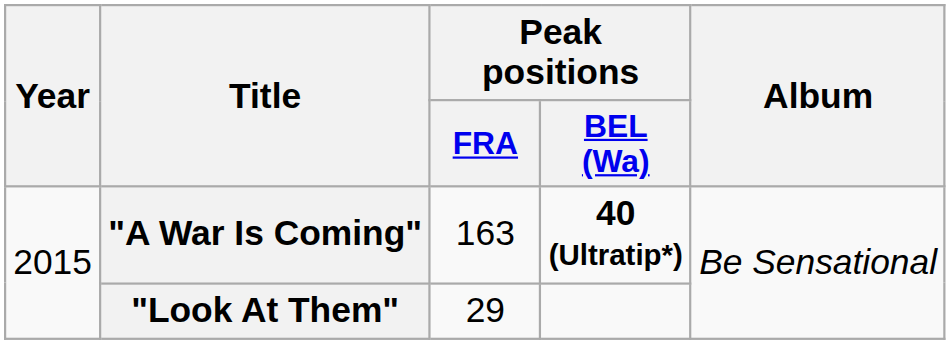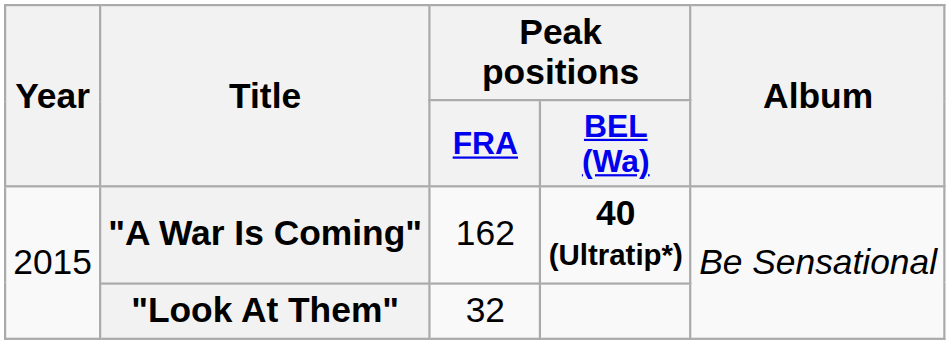 <table class="wikitable plainrowheaders" style="text-align:center">
 <tr>
 <th scope="col" rowspan="2">Year</th>
 <th scope="col" rowspan="2">Title</th>
 <th scope="col" colspan="2">Peak positions</th>
 <th scope="col" rowspan="2">Album</th>
 </tr>
 <tr>
 <th scope="col" style="width:3em;font-size:90%;"><a href='#'>FRA</a><br></th>
 <th scope="col" style="width:3em;font-size:90%;"><a href='#'>BEL <br>(Wa)</a><br></th>
 </tr>
 <tr>
 <td rowspan=2>2015</td>
 <th scope="row">"A War Is Coming"</th>
-<td>163</td>
+<td>162</td>
 <td><strong>40<br><small>(Ultratip*)</small></strong></td>
 <td rowspan=2><em>Be Sensational</em></td>
 </tr>
 <tr>
 <th scope="row">"Look At Them"</th>
-<td>29</td>
+<td>32</td>
 <td></td>
 </tr>
 </table>
